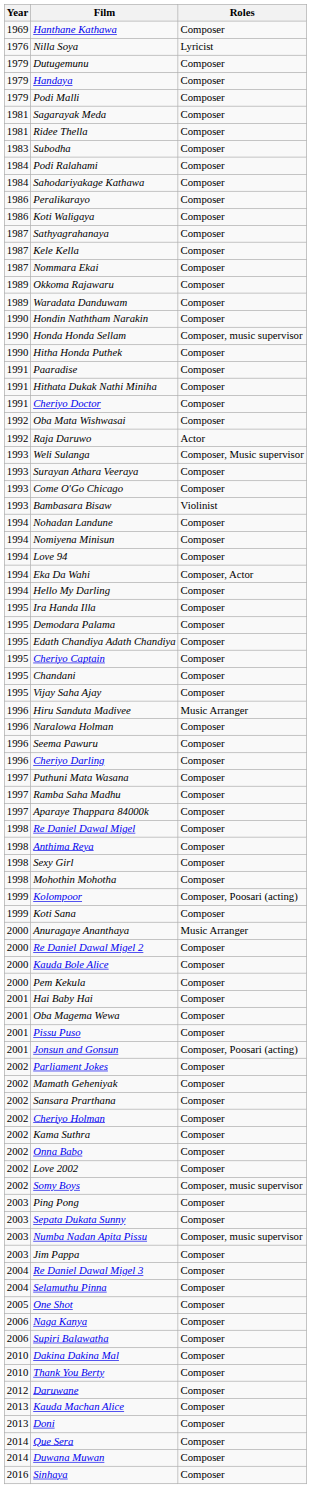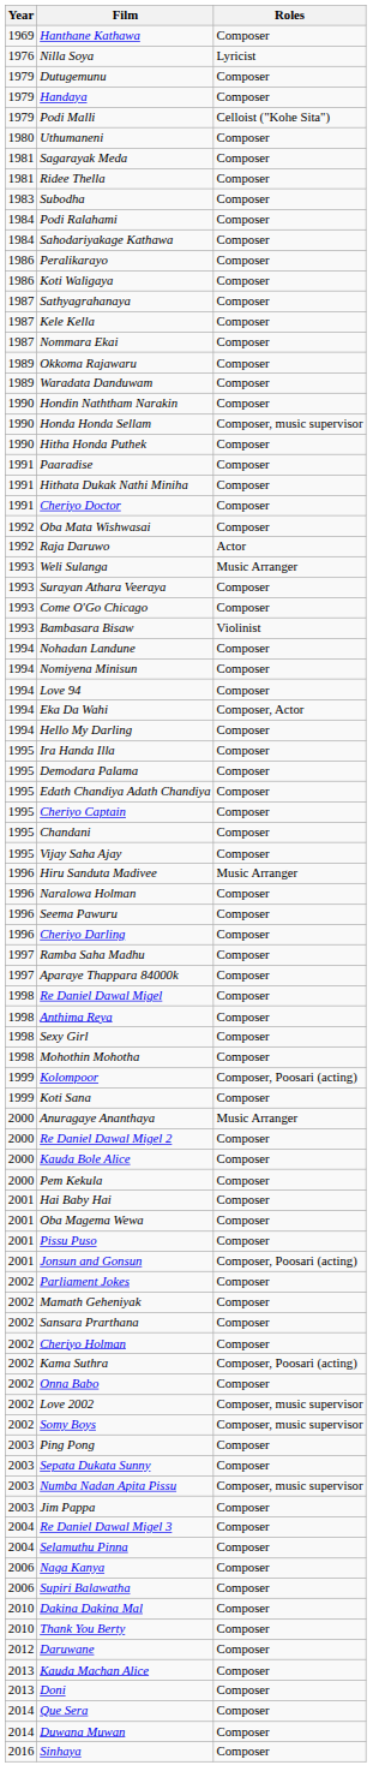 <table class="wikitable">
 <tr>
 <th>Year</th>
 <th>Film</th>
 <th>Roles</th>
 </tr>
 <tr>
 <td>1969</td>
 <td><em><a href='#'>Hanthane Kathawa</a></em></td>
 <td>Composer</td>
 </tr>
 <tr>
 <td>1976</td>
 <td><em>Nilla Soya</em></td>
 <td>Lyricist</td>
 </tr>
 <tr>
 <td>1979</td>
 <td><em>Dutugemunu</em></td>
 <td>Composer</td>
 </tr>
 <tr>
 <td>1979</td>
 <td><em><a href='#'>Handaya</a></em></td>
 <td>Composer</td>
 </tr>
 <tr>
 <td>1979</td>
 <td><em>Podi Malli</em></td>
+<td>Celloist ("Kohe Sita")</td>
+</tr>
+<tr>
+<td>1980</td>
+<td><em>Uthumaneni</em></td>
 <td>Composer</td>
 </tr>
 <tr>
 <td>1981</td>
 <td><em>Sagarayak Meda</em></td>
 <td>Composer</td>
 </tr>
 <tr>
 <td>1981</td>
 <td><em>Ridee Thella</em></td>
 <td>Composer</td>
 </tr>
 <tr>
 <td>1983</td>
 <td><em>Subodha</em></td>
 <td>Composer</td>
 </tr>
 <tr>
 <td>1984</td>
 <td><em>Podi Ralahami</em></td>
 <td>Composer</td>
 </tr>
 <tr>
 <td>1984</td>
 <td><em>Sahodariyakage Kathawa</em></td>
 <td>Composer</td>
 </tr>
 <tr>
 <td>1986</td>
 <td><em>Peralikarayo</em></td>
 <td>Composer</td>
 </tr>
 <tr>
 <td>1986</td>
 <td><em>Koti Waligaya</em></td>
 <td>Composer</td>
 </tr>
 <tr>
 <td>1987</td>
 <td><em>Sathyagrahanaya</em></td>
 <td>Composer  </td>
 </tr>
 <tr>
 <td>1987</td>
 <td><em>Kele Kella</em></td>
 <td>Composer</td>
 </tr>
 <tr>
 <td>1987</td>
 <td><em>Nommara Ekai</em></td>
 <td>Composer</td>
 </tr>
 <tr>
 <td>1989</td>
 <td><em>Okkoma Rajawaru</em></td>
 <td>Composer</td>
 </tr>
 <tr>
 <td>1989</td>
 <td><em>Waradata Danduwam</em></td>
 <td>Composer</td>
 </tr>
 <tr>
 <td>1990</td>
 <td><em>Hondin Naththam Narakin</em></td>
 <td>Composer</td>
 </tr>
 <tr>
 <td>1990</td>
 <td><em>Honda Honda Sellam</em></td>
 <td>Composer, music supervisor</td>
 </tr>
 <tr>
 <td>1990</td>
 <td><em>Hitha Honda Puthek</em></td>
 <td>Composer</td>
 </tr>
 <tr>
 <td>1991</td>
 <td><em>Paaradise</em></td>
 <td>Composer</td>
 </tr>
 <tr>
 <td>1991</td>
 <td><em>Hithata Dukak Nathi Miniha</em></td>
 <td>Composer</td>
 </tr>
 <tr>
 <td>1991</td>
 <td><em><a href='#'>Cheriyo Doctor</a></em></td>
 <td>Composer</td>
 </tr>
 <tr>
 <td>1992</td>
 <td><em>Oba Mata Wishwasai</em></td>
 <td>Composer</td>
 </tr>
 <tr>
 <td>1992</td>
 <td><em>Raja Daruwo</em></td>
 <td>Actor</td>
 </tr>
 <tr>
 <td>1993</td>
 <td><em>Weli Sulanga</em></td>
-<td>Composer, Music supervisor</td>
+<td>Music Arranger</td>
 </tr>
 <tr>
 <td>1993</td>
 <td><em>Surayan Athara Veeraya</em></td>
 <td>Composer</td>
 </tr>
 <tr>
 <td>1993</td>
 <td><em>Come O'Go Chicago</em></td>
 <td>Composer</td>
 </tr>
 <tr>
 <td>1993</td>
 <td><em>Bambasara Bisaw</em></td>
 <td>Violinist</td>
 </tr>
 <tr>
 <td>1994</td>
 <td><em>Nohadan Landune</em></td>
 <td>Composer</td>
 </tr>
 <tr>
 <td>1994</td>
 <td><em>Nomiyena Minisun</em></td>
 <td>Composer</td>
 </tr>
 <tr>
 <td>1994</td>
 <td><em>Love 94</em></td>
 <td>Composer</td>
 </tr>
 <tr>
 <td>1994</td>
 <td><em>Eka Da Wahi</em></td>
 <td>Composer, Actor</td>
 </tr>
 <tr>
 <td>1994</td>
 <td><em>Hello My Darling</em></td>
 <td>Composer</td>
 </tr>
 <tr>
 <td>1995</td>
 <td><em>Ira Handa Illa</em></td>
 <td>Composer</td>
 </tr>
 <tr>
 <td>1995</td>
 <td><em>Demodara Palama</em></td>
 <td>Composer</td>
 </tr>
 <tr>
 <td>1995</td>
 <td><em>Edath Chandiya Adath Chandiya</em></td>
 <td>Composer</td>
 </tr>
 <tr>
 <td>1995</td>
 <td><em><a href='#'>Cheriyo Captain</a></em></td>
 <td>Composer</td>
 </tr>
 <tr>
 <td>1995</td>
 <td><em>Chandani</em></td>
 <td>Composer</td>
 </tr>
 <tr>
 <td>1995</td>
 <td><em>Vijay Saha Ajay</em></td>
 <td>Composer</td>
 </tr>
 <tr>
 <td>1996</td>
 <td><em>Hiru Sanduta Madivee</em></td>
 <td>Music Arranger</td>
 </tr>
 <tr>
 <td>1996</td>
 <td><em>Naralowa Holman</em></td>
 <td>Composer</td>
 </tr>
 <tr>
 <td>1996</td>
 <td><em>Seema Pawuru</em></td>
 <td>Composer</td>
 </tr>
 <tr>
 <td>1996</td>
 <td><em><a href='#'>Cheriyo Darling</a></em></td>
-<td>Composer</td>
-</tr>
-<tr>
-<td>1997</td>
-<td><em>Puthuni Mata Wasana</em></td>
 <td>Composer</td>
 </tr>
 <tr>
 <td>1997</td>
 <td><em>Ramba Saha Madhu</em></td>
 <td>Composer</td>
 </tr>
 <tr>
 <td>1997</td>
 <td><em>Aparaye Thappara 84000k</em></td>
 <td>Composer</td>
 </tr>
 <tr>
 <td>1998</td>
 <td><em><a href='#'>Re Daniel Dawal Migel</a></em></td>
 <td>Composer</td>
 </tr>
 <tr>
 <td>1998</td>
 <td><em><a href='#'>Anthima Reya</a></em></td>
 <td>Composer</td>
 </tr>
 <tr>
 <td>1998</td>
 <td><em>Sexy Girl</em></td>
 <td>Composer</td>
 </tr>
 <tr>
 <td>1998</td>
 <td><em>Mohothin Mohotha</em></td>
 <td>Composer</td>
 </tr>
 <tr>
 <td>1999</td>
 <td><em><a href='#'>Kolompoor</a></em></td>
 <td>Composer, Poosari (acting)</td>
 </tr>
 <tr>
 <td>1999</td>
 <td><em>Koti Sana</em></td>
 <td>Composer</td>
 </tr>
 <tr>
 <td>2000</td>
 <td><em>Anuragaye Ananthaya</em></td>
 <td>Music Arranger</td>
 </tr>
 <tr>
 <td>2000</td>
 <td><em><a href='#'>Re Daniel Dawal Migel 2</a></em></td>
 <td>Composer</td>
 </tr>
 <tr>
 <td>2000</td>
 <td><em><a href='#'>Kauda Bole Alice</a></em></td>
 <td>Composer</td>
 </tr>
 <tr>
 <td>2000</td>
 <td><em>Pem Kekula</em></td>
 <td>Composer</td>
 </tr>
 <tr>
 <td>2001</td>
 <td><em>Hai Baby Hai</em></td>
 <td>Composer</td>
 </tr>
 <tr>
 <td>2001</td>
 <td><em>Oba Magema Wewa</em></td>
 <td>Composer</td>
 </tr>
 <tr>
 <td>2001</td>
 <td><em><a href='#'>Pissu Puso</a></em></td>
 <td>Composer</td>
 </tr>
 <tr>
 <td>2001</td>
 <td><em><a href='#'>Jonsun and Gonsun</a></em></td>
 <td>Composer, Poosari (acting)</td>
 </tr>
 <tr>
 <td>2002</td>
 <td><em><a href='#'>Parliament Jokes</a></em></td>
 <td>Composer</td>
 </tr>
 <tr>
 <td>2002</td>
 <td><em>Mamath Geheniyak</em></td>
 <td>Composer</td>
 </tr>
 <tr>
 <td>2002</td>
 <td><em>Sansara Prarthana</em></td>
 <td>Composer</td>
 </tr>
 <tr>
 <td>2002</td>
 <td><em><a href='#'>Cheriyo Holman</a></em></td>
 <td>Composer</td>
 </tr>
 <tr>
 <td>2002</td>
 <td><em>Kama Suthra</em></td>
-<td>Composer</td>
+<td>Composer, Poosari (acting)</td>
 </tr>
 <tr>
 <td>2002</td>
 <td><em><a href='#'>Onna Babo</a></em></td>
 <td>Composer</td>
 </tr>
 <tr>
 <td>2002</td>
 <td><em>Love 2002</em></td>
-<td>Composer</td>
+<td>Composer, music supervisor</td>
 </tr>
 <tr>
 <td>2002</td>
 <td><em><a href='#'>Somy Boys</a></em></td>
 <td>Composer, music supervisor</td>
 </tr>
 <tr>
 <td>2003</td>
 <td><em>Ping Pong</em></td>
 <td>Composer</td>
 </tr>
 <tr>
 <td>2003</td>
 <td><em><a href='#'>Sepata Dukata Sunny</a></em></td>
 <td>Composer</td>
 </tr>
 <tr>
 <td>2003</td>
 <td><em><a href='#'>Numba Nadan Apita Pissu</a></em></td>
 <td>Composer, music supervisor</td>
 </tr>
 <tr>
 <td>2003</td>
 <td><em>Jim Pappa</em></td>
 <td>Composer</td>
 </tr>
 <tr>
 <td>2004</td>
 <td><em><a href='#'>Re Daniel Dawal Migel 3</a></em></td>
 <td>Composer</td>
 </tr>
 <tr>
 <td>2004</td>
 <td><em><a href='#'>Selamuthu Pinna</a></em></td>
-<td>Composer</td>
-</tr>
-<tr>
-<td>2005</td>
-<td><em><a href='#'>One Shot</a></em></td>
 <td>Composer</td>
 </tr>
 <tr>
 <td>2006</td>
 <td><em><a href='#'>Naga Kanya</a></em></td>
 <td>Composer</td>
 </tr>
 <tr>
 <td>2006</td>
 <td><em><a href='#'>Supiri Balawatha</a></em></td>
 <td>Composer</td>
 </tr>
 <tr>
 <td>2010</td>
 <td><em><a href='#'>Dakina Dakina Mal</a></em></td>
 <td>Composer</td>
 </tr>
 <tr>
 <td>2010</td>
 <td><em><a href='#'>Thank You Berty</a></em></td>
 <td>Composer</td>
 </tr>
 <tr>
 <td>2012</td>
 <td><em><a href='#'>Daruwane</a></em></td>
 <td>Composer</td>
 </tr>
 <tr>
 <td>2013</td>
 <td><em><a href='#'>Kauda Machan Alice</a></em></td>
 <td>Composer</td>
 </tr>
 <tr>
 <td>2013</td>
 <td><em><a href='#'>Doni</a></em></td>
 <td>Composer</td>
 </tr>
 <tr>
 <td>2014</td>
 <td><em><a href='#'>Que Sera</a></em></td>
 <td>Composer</td>
 </tr>
 <tr>
 <td>2014</td>
 <td><em><a href='#'>Duwana Muwan</a></em></td>
 <td>Composer</td>
 </tr>
 <tr>
 <td>2016</td>
 <td><em><a href='#'>Sinhaya</a></em></td>
 <td>Composer</td>
 </tr>
 </table>
